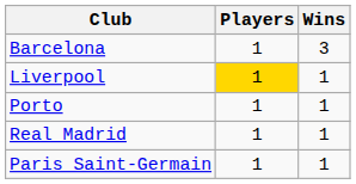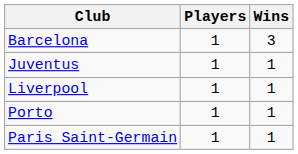 <table class="wikitable">
 <tr>
 <th>Club</th>
 <th>Players</th>
 <th>Wins</th>
 </tr>
 <tr>
 <td> <a href='#'>Barcelona</a></td>
 <td align="center">1</td>
 <td align="center">3</td>
 </tr>
 <tr>
+<td> <a href='#'>Juventus</a></td>
+<td align="center">1</td>
+<td align="center">1</td>
+</tr>
+<tr>
 <td> <a href='#'>Liverpool</a></td>
-<td align="center" style="background: gold;">1</td>
+<td align="center">1</td>
 <td align="center">1</td>
 </tr>
 <tr>
 <td> <a href='#'>Porto</a></td>
-<td align="center">1</td>
-<td align="center">1</td>
-</tr>
-<tr>
-<td> <a href='#'>Real Madrid</a></td>
 <td align="center">1</td>
 <td align="center">1</td>
 </tr>
 <tr>
 <td> <a href='#'>Paris Saint-Germain</a></td>
 <td align="center">1</td>
 <td align="center">1</td>
 </tr>
 </table>
